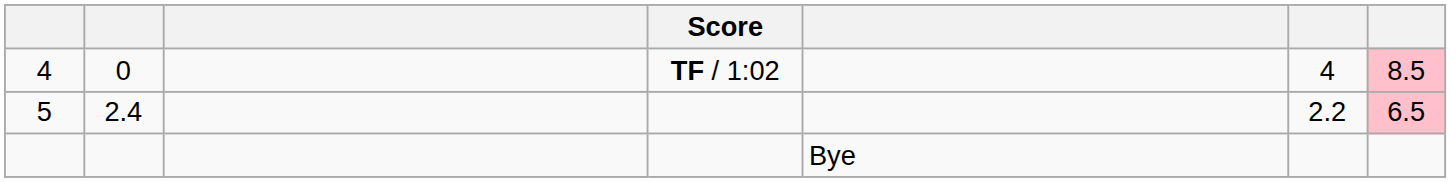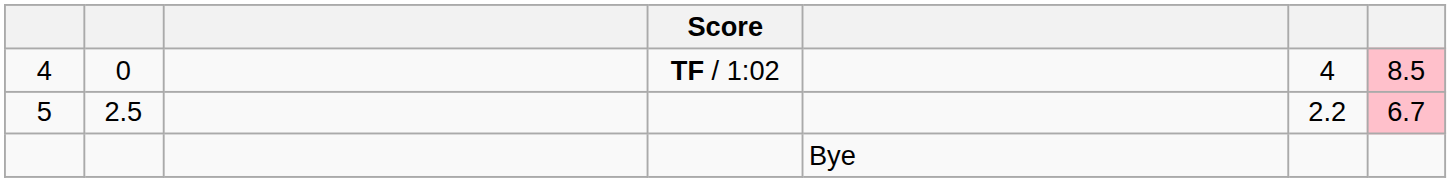 <table class="wikitable" style="text-align: center; font-size:90%" |>
 <tr>
 <th width="35"></th>
 <th width="35"></th>
 <th width="250"></th>
 <th width="75">Score</th>
 <th width="250"></th>
 <th width="35"></th>
 <th width="35"></th>
 </tr>
 <tr>
 <td>4</td>
 <td>0</td>
 <td style="text-align:left;"><strong></strong></td>
 <td><strong>TF</strong> / 1:02</td>
 <td style="text-align:left;"></td>
 <td>4</td>
 <td bgcolor=pink>8.5</td>
 </tr>
 <tr>
 <td>5</td>
-<td>2.4</td>
+<td>2.5</td>
 <td style="text-align:left;"></td>
 <td></td>
 <td style="text-align:left;"></td>
 <td>2.2</td>
-<td bgcolor=pink>6.5</td>
+<td bgcolor=pink>6.7</td>
 </tr>
 <tr>
 <td></td>
 <td></td>
 <td style="text-align:left;"></td>
 <td></td>
 <td style="text-align:left;">Bye</td>
 <td></td>
 <td></td>
 </tr>
 </table>
